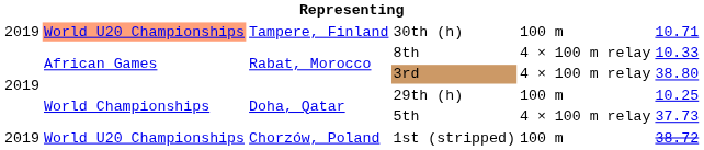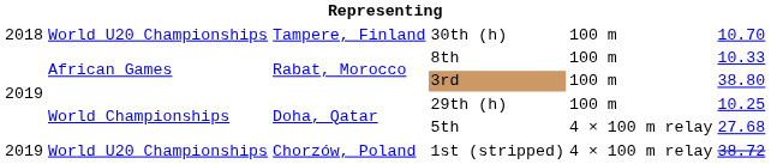 <table>
 <tr>
 <th colspan="6">Representing </th>
 </tr>
 <tr>
-<td>2019</td>
-<td style="background: lightsalmon;"><a href='#'>World U20 Championships</a></td>
+<td>2018</td>
+<td><a href='#'>World U20 Championships</a></td>
 <td><a href='#'>Tampere, Finland</a></td>
 <td>30th (h)</td>
 <td>100 m</td>
-<td><a href='#'>10.71</a></td>
+<td><a href='#'>10.70</a></td>
 </tr>
 <tr>
 <td rowspan=4>2019</td>
 <td rowspan=2><a href='#'>African Games</a></td>
 <td rowspan=2><a href='#'>Rabat, Morocco</a></td>
 <td>8th</td>
-<td>4 × 100 m relay</td>
+<td>100 m</td>
 <td><a href='#'>10.33</a></td>
 </tr>
 <tr>
 <td bgcolor=cc9966>3rd</td>
-<td>4 × 100 m relay</td>
+<td>100 m</td>
 <td><a href='#'>38.80</a></td>
 </tr>
 <tr>
 <td rowspan=2><a href='#'>World Championships</a></td>
 <td rowspan=2><a href='#'>Doha, Qatar</a></td>
 <td>29th (h)</td>
 <td>100 m</td>
 <td><a href='#'>10.25</a></td>
 </tr>
 <tr>
 <td>5th</td>
 <td>4 × 100 m relay</td>
-<td><a href='#'>37.73</a></td>
+<td><a href='#'>27.68</a></td>
 </tr>
 <tr>
 <td>2019</td>
 <td><a href='#'>World U20 Championships</a></td>
 <td><a href='#'>Chorzów, Poland</a></td>
 <td>1st (stripped)</td>
-<td>100 m</td>
+<td>4 × 100 m relay</td>
 <td><a href='#'><s>38.72</s></a></td>
 </tr>
 </table>
